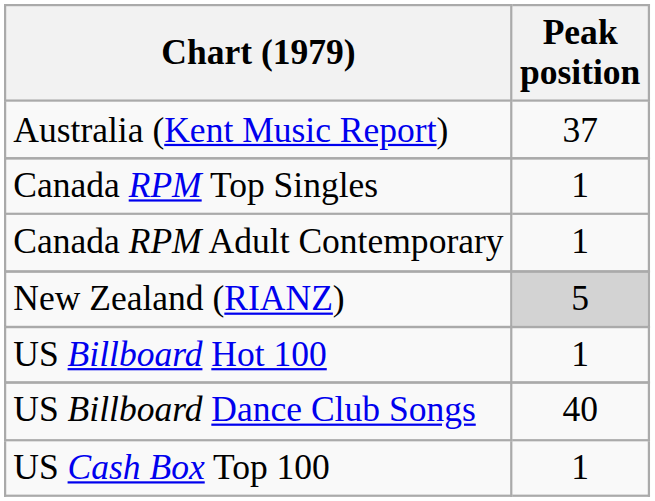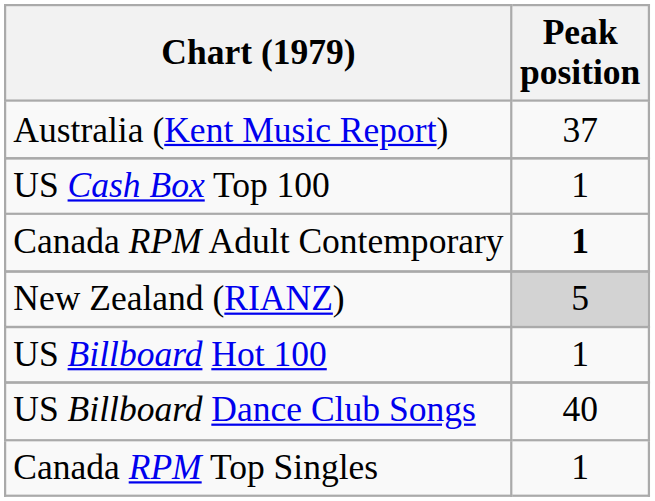 <table class="wikitable sortable">
 <tr>
 <th align="left">Chart (1979)</th>
 <th align="left">Peak<br>position</th>
 </tr>
 <tr>
 <td>Australia (<a href='#'>Kent Music Report</a>)</td>
 <td style="text-align:center;">37</td>
 </tr>
 <tr>
 </tr>
 <tr>
-<td>Canada <a href='#'><em>RPM</em></a> Top Singles</td>
-<td style="text-align:center;">1</td>
+<td>US <a href='#'><em>Cash Box</em></a> Top 100</td>
+<td align="center">1</td>
 </tr>
 <tr>
 <td>Canada <em>RPM</em> Adult Contemporary</td>
-<td style="text-align:center;">1</td>
+<td style="text-align:center;"><strong>1</strong></td>
 </tr>
 <tr>
 </tr>
 <tr>
 </tr>
 <tr>
 <td align="left">New Zealand (<a href='#'>RIANZ</a>)</td>
 <td style="background: lightgrey; text-align:center;">5</td>
 </tr>
 <tr>
 </tr>
 <tr>
 <td align="left">US <em><a href='#'>Billboard</a></em> <a href='#'>Hot 100</a></td>
 <td style="text-align:center;">1</td>
 </tr>
 <tr>
 </tr>
 <tr>
 <td align="left">US <em>Billboard</em> <a href='#'>Dance Club Songs</a></td>
 <td style="text-align:center;">40</td>
 </tr>
 <tr>
-<td>US <a href='#'><em>Cash Box</em></a> Top 100</td>
-<td align="center">1</td>
+<td>Canada <a href='#'><em>RPM</em></a> Top Singles</td>
+<td style="text-align:center;">1</td>
 </tr>
 </table>
